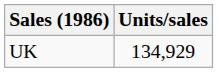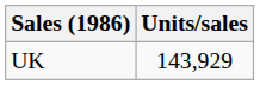 <table class="wikitable sortable">
 <tr>
 <th align="left">Sales (1986)</th>
 <th style="text-align:center;">Units/sales</th>
 </tr>
 <tr>
 <td>UK</td>
-<td style="text-align:center;">134,929</td>
+<td style="text-align:center;">143,929</td>
 </tr>
 </table>
